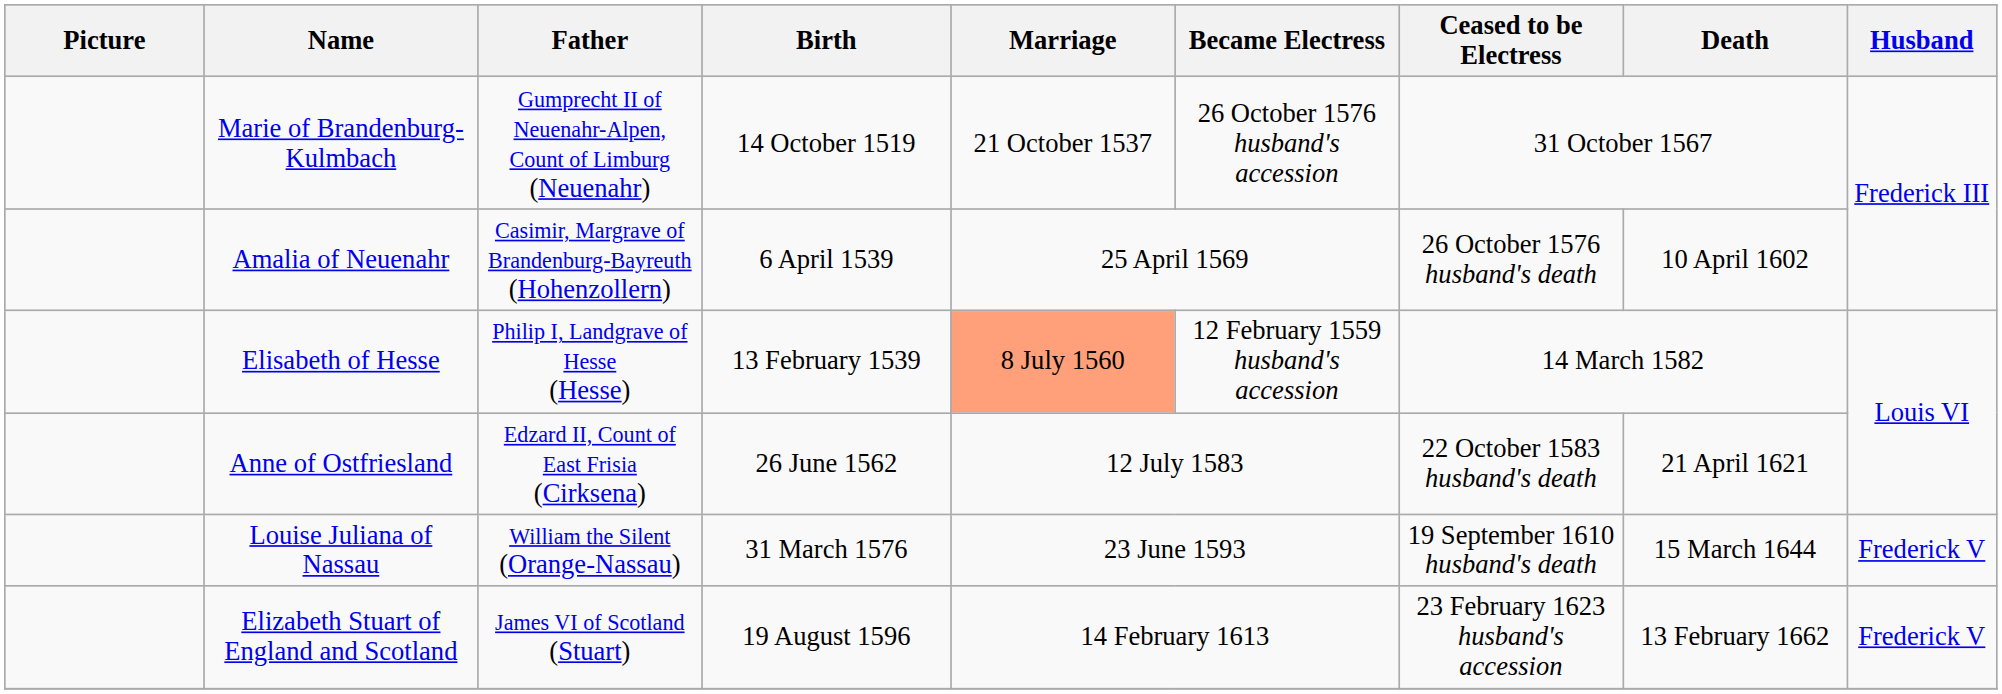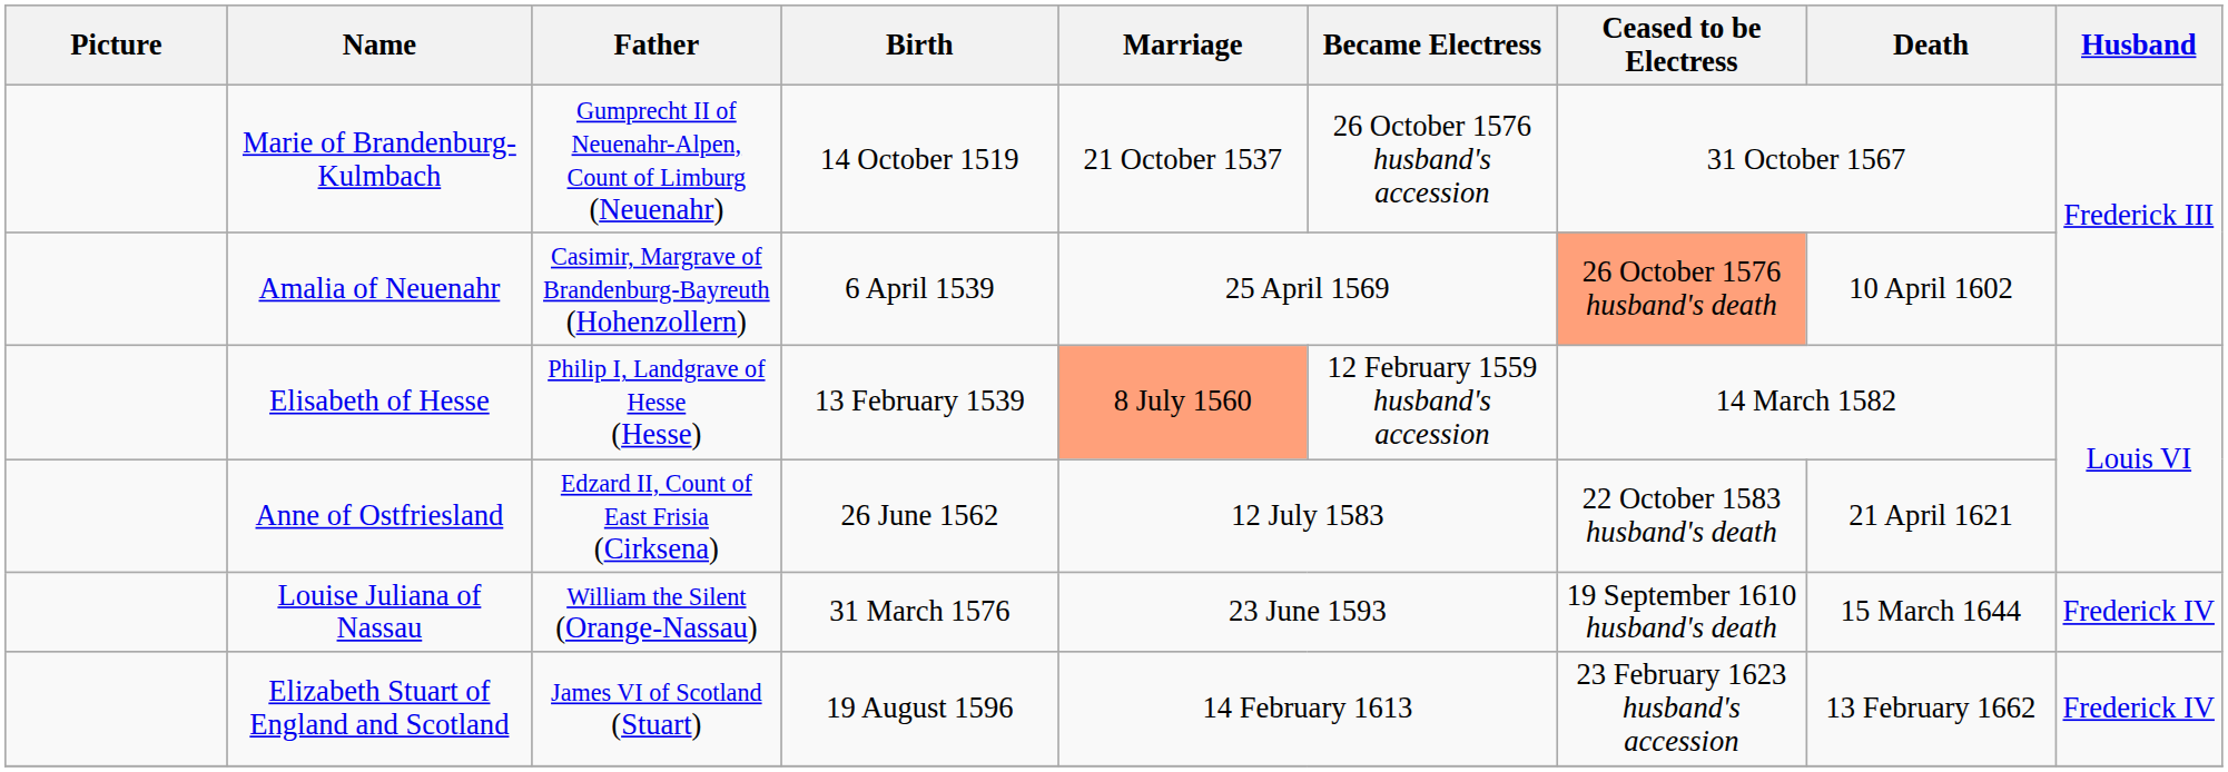 <table width=95% class="wikitable">
 <tr>
 <th width = "8%">Picture</th>
 <th width = "11%">Name</th>
 <th width = "9%">Father</th>
 <th width = "10%">Birth</th>
 <th width = "9%">Marriage</th>
 <th width = "9%">Became Electress</th>
 <th width = "9%">Ceased to be Electress</th>
 <th width = "9%">Death</th>
 <th width = "6%"><a href='#'>Husband</a></th>
 </tr>
 <tr>
 <td align="center"></td>
 <td align="center"><a href='#'>Marie of Brandenburg-Kulmbach</a></td>
 <td align="center"><small><a href='#'>Gumprecht II of Neuenahr-Alpen, Count of Limburg</a></small><br>(<a href='#'>Neuenahr</a>)</td>
 <td align="center">14 October 1519</td>
 <td align="center">21 October 1537</td>
 <td align="center">26 October 1576<br><em>husband's accession</em></td>
 <td align="center" colspan="2">31 October 1567</td>
 <td align="center" rowspan="2"><a href='#'>Frederick III</a></td>
 </tr>
 <tr>
 <td align="center"></td>
 <td align="center"><a href='#'>Amalia of Neuenahr</a></td>
 <td align="center"><small><a href='#'>Casimir, Margrave of Brandenburg-Bayreuth</a></small><br>(<a href='#'>Hohenzollern</a>)</td>
 <td align="center">6 April 1539</td>
 <td align="center" colspan="2">25 April 1569</td>
-<td align="center">26 October 1576<br><em>husband's death</em></td>
+<td align="center" style="background: lightsalmon;">26 October 1576<br><em>husband's death</em></td>
 <td align="center">10 April 1602</td>
 </tr>
 <tr>
 <td align="center"></td>
 <td align="center"><a href='#'>Elisabeth of Hesse</a></td>
 <td align="center"><small><a href='#'>Philip I, Landgrave of Hesse</a></small><br>(<a href='#'>Hesse</a>)</td>
 <td align="center">13 February 1539</td>
 <td align="center" style="background: lightsalmon;">8 July 1560</td>
 <td align="center">12 February 1559<br><em>husband's accession</em></td>
 <td align="center" colspan="2">14 March 1582</td>
 <td align="center" rowspan="2"><a href='#'>Louis VI</a></td>
 </tr>
 <tr>
 <td align="center"></td>
 <td align="center"><a href='#'>Anne of Ostfriesland</a></td>
 <td align="center"><small><a href='#'>Edzard II, Count of East Frisia</a></small><br>(<a href='#'>Cirksena</a>)</td>
 <td align="center">26 June 1562</td>
 <td align="center" colspan="2">12 July 1583</td>
 <td align="center">22 October 1583<br><em>husband's death</em></td>
 <td align="center">21 April 1621</td>
 </tr>
 <tr>
 <td align="center"></td>
 <td align="center"><a href='#'>Louise Juliana of Nassau</a></td>
 <td align="center"><small><a href='#'>William the Silent</a></small><br>(<a href='#'>Orange-Nassau</a>)</td>
 <td align="center">31 March 1576</td>
 <td align="center" colspan="2">23 June 1593</td>
 <td align="center">19 September 1610<br><em>husband's death</em></td>
 <td align="center">15 March 1644</td>
-<td align="center"><a href='#'>Frederick V</a></td>
+<td align="center"><a href='#'>Frederick IV</a></td>
 </tr>
 <tr>
 <td align="center"></td>
 <td align="center"><a href='#'>Elizabeth Stuart of England and Scotland</a></td>
 <td align="center"><small><a href='#'>James VI of Scotland</a></small><br>(<a href='#'>Stuart</a>)</td>
 <td align="center">19 August 1596</td>
 <td align="center" colspan="2">14 February 1613</td>
 <td align="center">23 February 1623<br><em>husband's accession</em></td>
 <td align="center">13 February 1662</td>
-<td align="center"><a href='#'>Frederick V</a></td>
+<td align="center"><a href='#'>Frederick IV</a></td>
 </tr>
 <tr>
 </tr>
 </table>
